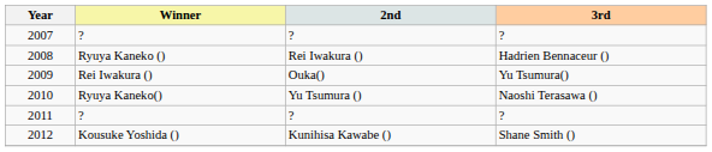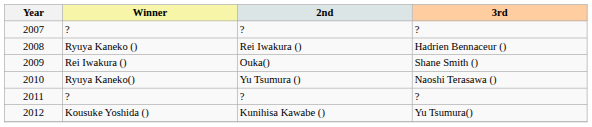 <table class="wikitable" width=100%>
 <tr>
 <th width=10%>Year</th>
 <th style="background-color: #F7F6A8;" width=30%>Winner</th>
 <th style="background-color: #DCE5E5;" width=30%>2nd</th>
 <th style="background-color: #FFCDA0;" width=30%>3rd</th>
 </tr>
 <tr>
 <td align=center>2007 </td>
 <td>?</td>
 <td>?</td>
 <td>?</td>
 </tr>
 <tr>
 <td align=center>2008 </td>
 <td>Ryuya Kaneko ()</td>
 <td>Rei Iwakura ()</td>
 <td>Hadrien Bennaceur ()</td>
 </tr>
 <tr>
 <td align=center>2009 </td>
 <td>Rei Iwakura ()</td>
 <td>Ouka()</td>
-<td>Yu Tsumura()</td>
+<td>Shane Smith ()</td>
 </tr>
 <tr>
 <td align=center>2010 </td>
 <td>Ryuya Kaneko()</td>
 <td>Yu Tsumura ()</td>
 <td>Naoshi Terasawa ()</td>
 </tr>
 <tr>
 <td align=center>2011</td>
 <td>?</td>
 <td>?</td>
 <td>?</td>
 </tr>
 <tr>
 <td align=center>2012 </td>
 <td>Kousuke Yoshida ()</td>
 <td>Kunihisa Kawabe ()</td>
-<td>Shane Smith ()</td>
+<td>Yu Tsumura()</td>
 </tr>
 <tr>
 </tr>
 </table>
